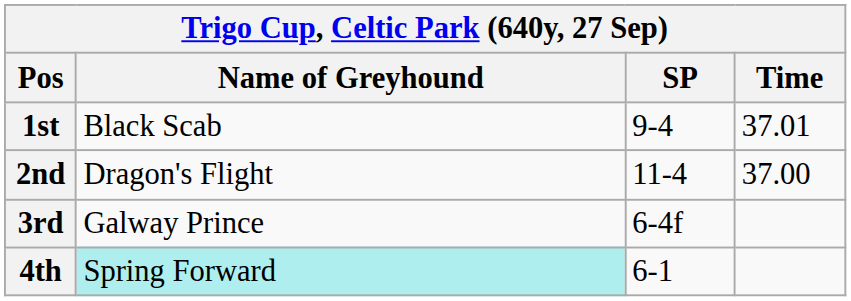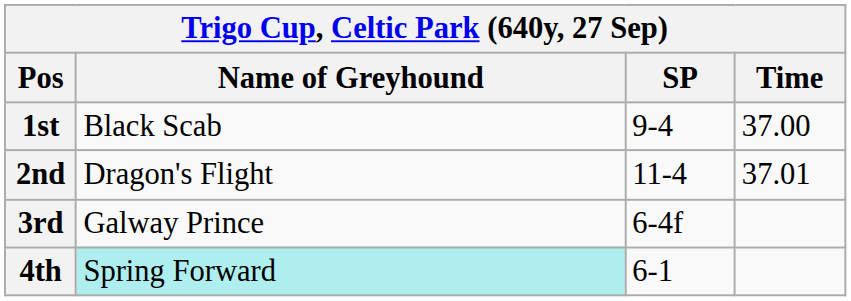 <table class="wikitable">
 <tr>
 <th colspan="6"><a href='#'>Trigo Cup</a>, <a href='#'>Celtic Park</a> (640y, 27 Sep)</th>
 </tr>
 <tr>
 <th width=30>Pos</th>
 <th width=280>Name of Greyhound</th>
 <th width=50>SP</th>
 <th width=50>Time</th>
 </tr>
 <tr>
 <th>1st</th>
 <td>Black Scab</td>
 <td>9-4</td>
-<td>37.01</td>
+<td>37.00</td>
 </tr>
 <tr>
 <th>2nd</th>
 <td>Dragon's Flight</td>
 <td>11-4</td>
-<td>37.00</td>
+<td>37.01</td>
 </tr>
 <tr>
 <th>3rd</th>
 <td>Galway Prince</td>
 <td>6-4f</td>
 <td></td>
 </tr>
 <tr>
 <th>4th</th>
 <td style="background: paleturquoise;">Spring Forward</td>
 <td>6-1</td>
 <td></td>
 </tr>
 </table>
